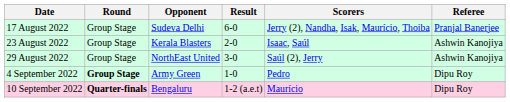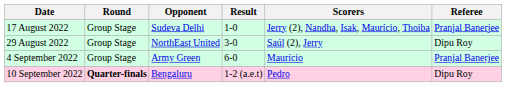 <table class="wikitable">
 <tr>
 <th>Date</th>
 <th>Round</th>
 <th>Opponent</th>
 <th>Result</th>
 <th>Scorers</th>
 <th>Referee</th>
 </tr>
 <tr bgcolor = "#d0ffe3">
 <td>17 August 2022</td>
 <td>Group Stage</td>
 <td><a href='#'>Sudeva Delhi</a></td>
-<td>6-0</td>
+<td>1-0</td>
 <td><a href='#'>Jerry</a> (2), <a href='#'>Nandha</a>, <a href='#'>Isak</a>, <a href='#'>Maurício</a>, <a href='#'>Thoiba</a></td>
 <td><a href='#'>Pranjal Banerjee</a></td>
-</tr>
-<tr bgcolor = "#d0ffe3">
-<td>23 August 2022</td>
-<td>Group Stage</td>
-<td><a href='#'>Kerala Blasters</a></td>
-<td>2-0</td>
-<td><a href='#'>Isaac</a>, <a href='#'>Saúl</a></td>
-<td>Ashwin Kanojiya</td>
 </tr>
 <tr bgcolor = "#d0ffe3">
 <td>29 August 2022</td>
 <td>Group Stage</td>
 <td><a href='#'>NorthEast United</a></td>
 <td>3-0</td>
 <td><a href='#'>Saúl</a> (2), <a href='#'>Jerry</a></td>
-<td>Ashwin Kanojiya</td>
+<td>Dipu Roy</td>
 </tr>
 <tr bgcolor = "#d0ffe3">
 <td>4 September 2022</td>
-<td><strong>Group Stage</strong></td>
+<td>Group Stage</td>
 <td><a href='#'>Army Green</a></td>
-<td>1-0</td>
-<td><a href='#'>Pedro</a></td>
-<td>Dipu Roy</td>
+<td>6-0</td>
+<td><a href='#'>Maurício</a></td>
+<td><a href='#'>Pranjal Banerjee</a></td>
 </tr>
 <tr bgcolor = "#ffd0e3">
 <td>10 September 2022</td>
 <td><strong>Quarter-finals</strong></td>
 <td><a href='#'>Bengaluru</a></td>
 <td>1-2 (a.e.t)</td>
-<td><a href='#'>Maurício</a></td>
+<td><a href='#'>Pedro</a></td>
 <td>Dipu Roy</td>
 </tr>
 </table>
